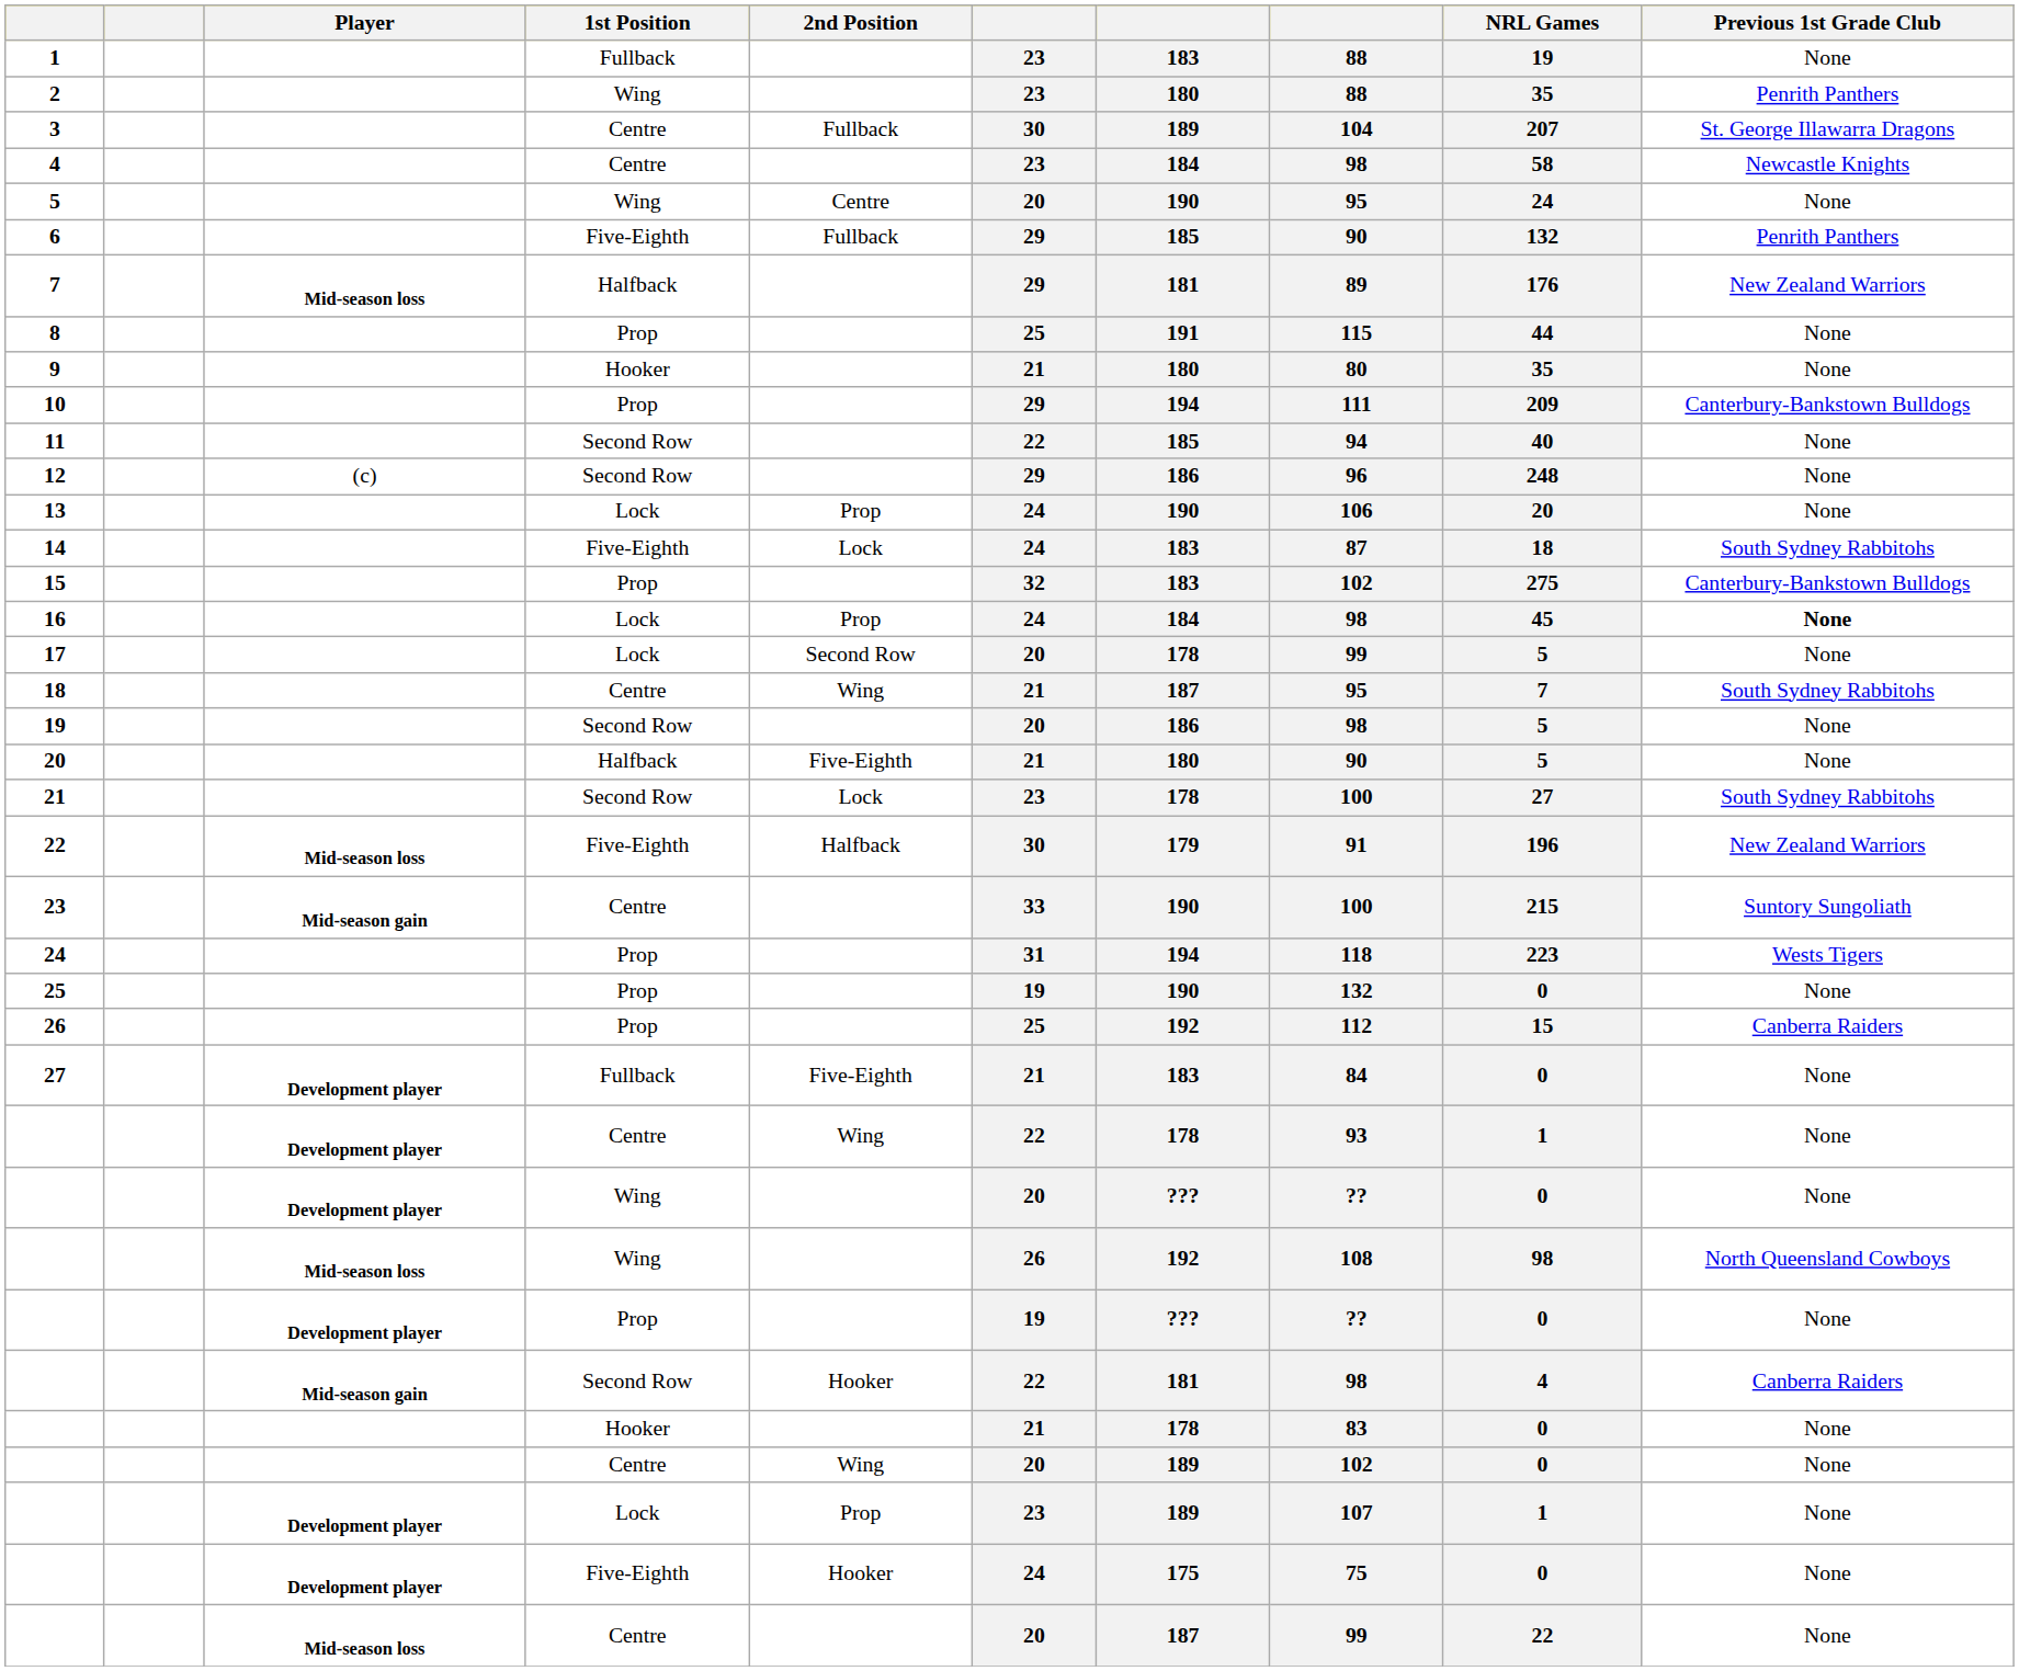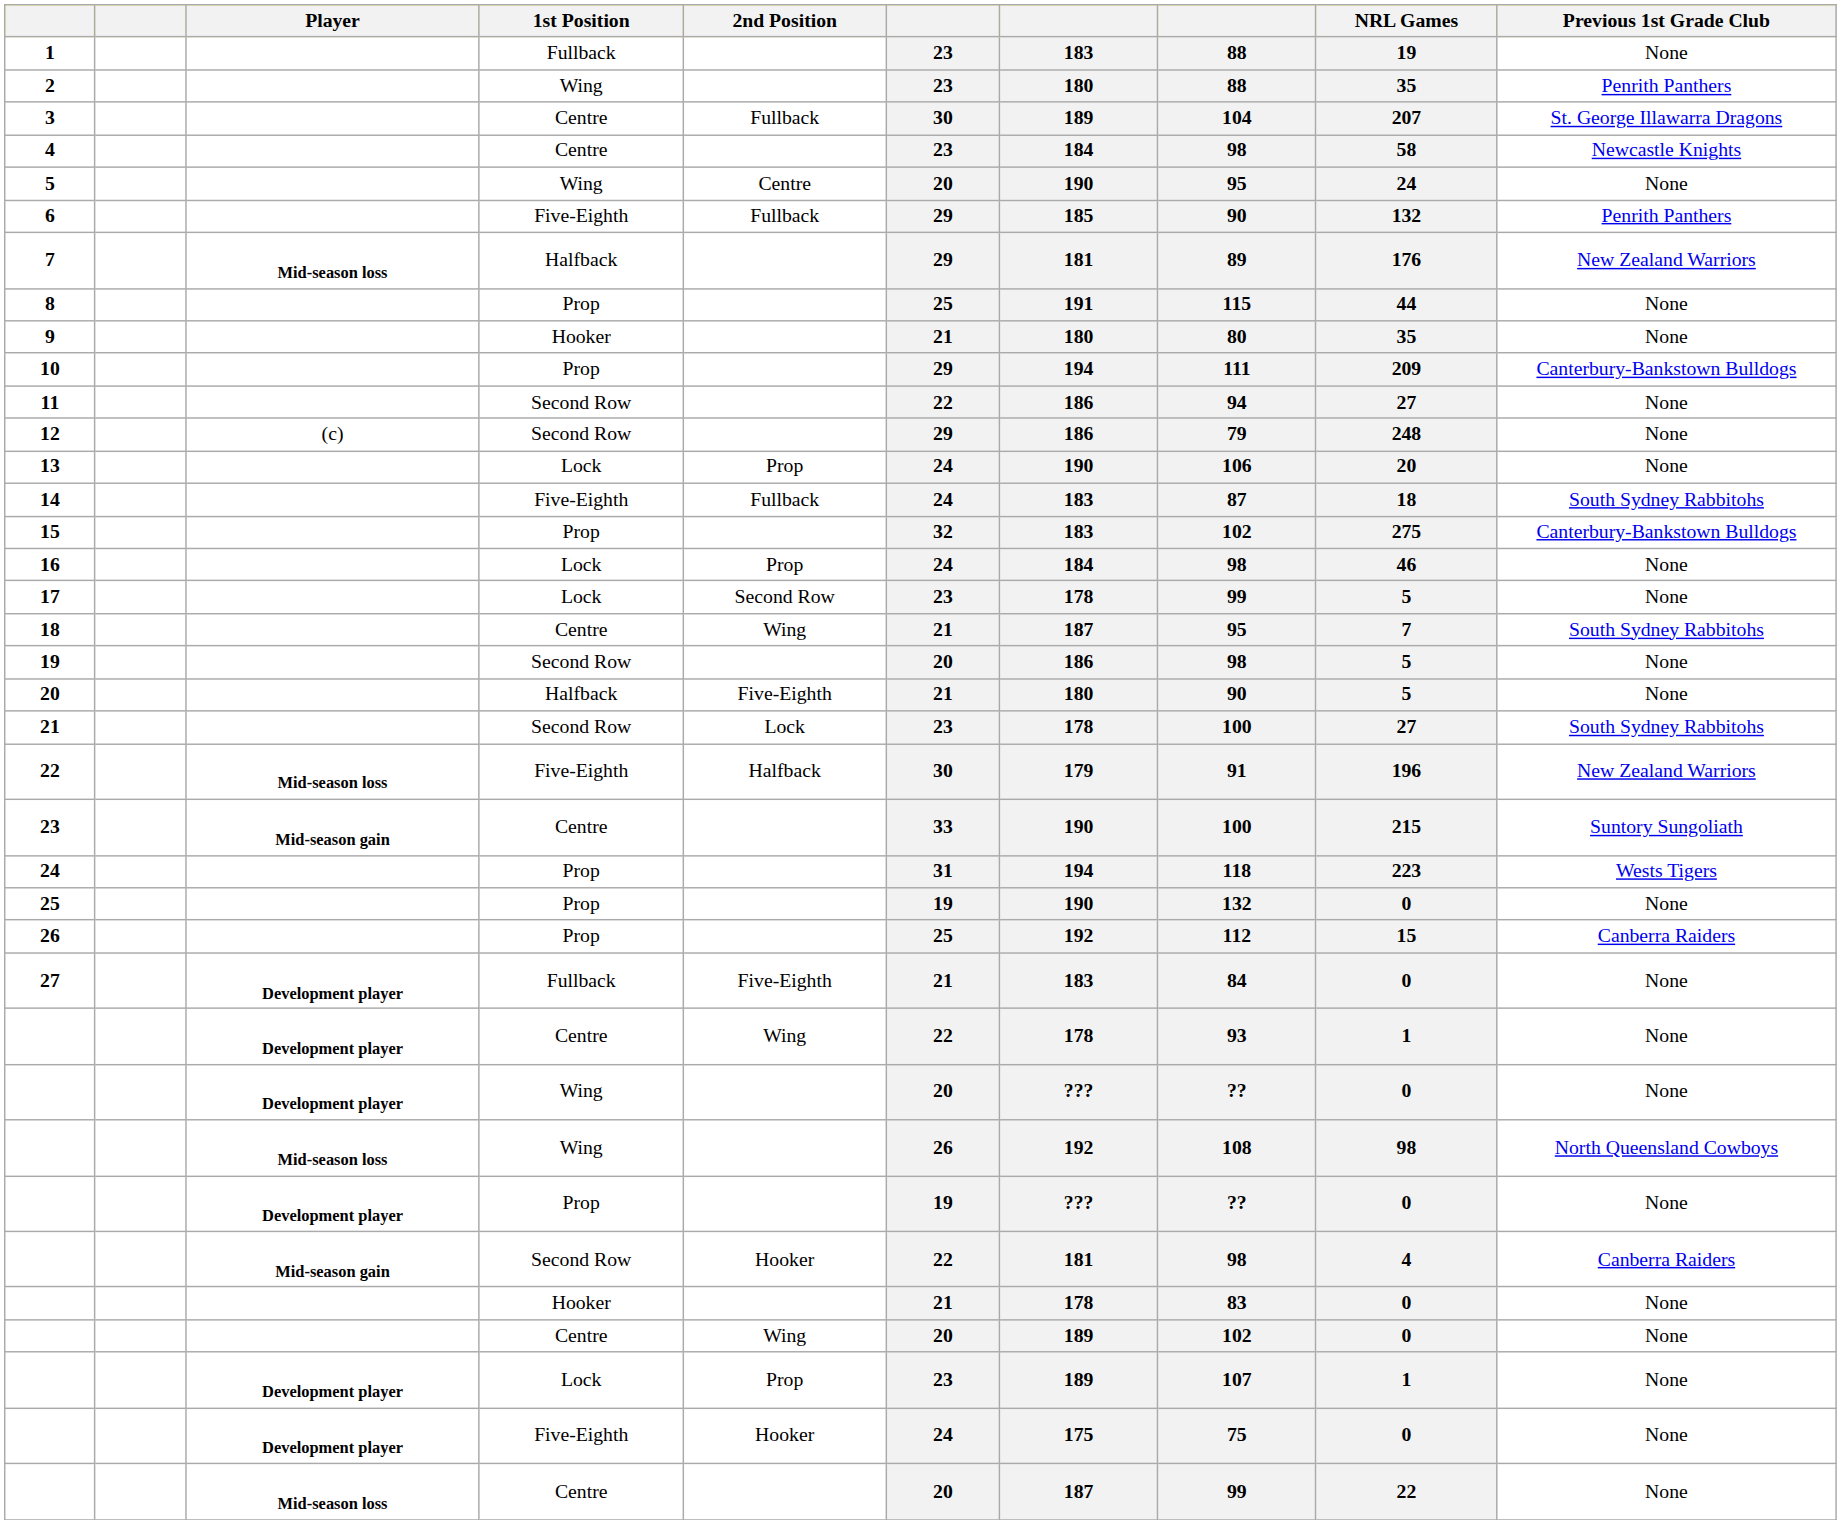 <table class="wikitable sortable"  style="width:100%; font-size:85%;">
 <tr style="background:#fff000;">
 <th width=4%></th>
 <th width=4%></th>
 <th width=13%>Player</th>
 <th width=9%>1st Position</th>
 <th width=9%>2nd Position</th>
 <th width=5%></th>
 <th width=7%></th>
 <th width=7%></th>
 <th width=8%>NRL Games</th>
 <th width=15%>Previous 1st Grade Club</th>
 </tr>
 <tr style="background:#fff;">
 <td align=center><strong>1</strong></td>
 <td align=center></td>
 <td align=center><strong> </strong></td>
 <td align=center>Fullback</td>
 <td align=center></td>
 <th width=5%>23</th>
 <th width=7%>183</th>
 <th width=7%>88</th>
 <th width=8%>19</th>
 <td align=center>None</td>
 </tr>
 <tr style="background:#fff;">
 <td align=center><strong>2</strong></td>
 <td align=center></td>
 <td align=center><strong> </strong></td>
 <td align=center>Wing</td>
 <td align=center></td>
 <th width=5%>23</th>
 <th width=7%>180</th>
 <th width=7%>88</th>
 <th width=8%>35</th>
 <td align=center><a href='#'>Penrith Panthers</a></td>
 </tr>
 <tr style="background:#fff;">
 <td align=center><strong>3</strong></td>
 <td align=center></td>
 <td align=center><strong> </strong></td>
 <td align=center>Centre</td>
 <td align=center>Fullback</td>
 <th width=5%>30</th>
 <th width=7%>189</th>
 <th width=7%>104</th>
 <th width=8%>207</th>
 <td align=center><a href='#'>St. George Illawarra Dragons</a></td>
 </tr>
 <tr style="background:#fff;">
 <td align=center><strong>4</strong></td>
 <td align=center></td>
 <td align=center><strong> </strong></td>
 <td align=center>Centre</td>
 <td align=center></td>
 <th width=5%>23</th>
 <th width=7%>184</th>
 <th width=7%>98</th>
 <th width=8%>58</th>
 <td align=center><a href='#'>Newcastle Knights</a></td>
 </tr>
 <tr style="background:#fff;">
 <td align=center><strong>5</strong></td>
 <td align=center></td>
 <td align=center><strong> </strong></td>
 <td align=center>Wing</td>
 <td align=center>Centre</td>
 <th width=5%>20</th>
 <th width=7%>190</th>
 <th width=7%>95</th>
 <th width=8%>24</th>
 <td align=center>None</td>
 </tr>
 <tr style="background:#fff;">
 <td align=center><strong>6</strong></td>
 <td align=center></td>
 <td align=center><strong> </strong></td>
 <td align=center>Five-Eighth</td>
 <td align=center>Fullback</td>
 <th width=5%>29</th>
 <th width=7%>185</th>
 <th width=7%>90</th>
 <th width=8%>132</th>
 <td align=center><a href='#'>Penrith Panthers</a></td>
 </tr>
 <tr style="background:#fff;">
 <td align=center><strong>7</strong></td>
 <td align=center></td>
 <td align=center><strong> </strong><br><strong><small>Mid-season loss</small></strong></td>
 <td align=center>Halfback</td>
 <td align=center></td>
 <th width=5%>29</th>
 <th width=7%>181</th>
 <th width=7%>89</th>
 <th width=8%>176</th>
 <td align=center><a href='#'>New Zealand Warriors</a></td>
 </tr>
 <tr style="background:#fff;">
 <td align=center><strong>8</strong></td>
 <td align=center></td>
 <td align=center><strong> </strong></td>
 <td align=center>Prop</td>
 <td align=center></td>
 <th width=5%>25</th>
 <th width=7%>191</th>
 <th width=7%>115</th>
 <th width=8%>44</th>
 <td align=center>None</td>
 </tr>
 <tr style="background:#fff;">
 <td align=center><strong>9</strong></td>
 <td align=center></td>
 <td align=center><strong> </strong></td>
 <td align=center>Hooker</td>
 <td align=center></td>
 <th width=5%>21</th>
 <th width=7%>180</th>
 <th width=7%>80</th>
 <th width=8%>35</th>
 <td align=center>None</td>
 </tr>
 <tr style="background:#fff;">
 <td align=center><strong>10</strong></td>
 <td align=center></td>
 <td align=center><strong> </strong></td>
 <td align=center>Prop</td>
 <td align=center></td>
 <th width=5%>29</th>
 <th width=7%>194</th>
 <th width=7%>111</th>
 <th width=8%>209</th>
 <td align=center><a href='#'>Canterbury-Bankstown Bulldogs</a></td>
 </tr>
 <tr style="background:#fff;">
 <td align=center><strong>11</strong></td>
 <td align=center></td>
 <td align=center><strong> </strong></td>
 <td align=center>Second Row</td>
 <td align=center></td>
 <th width=5%>22</th>
-<th width=7%>185</th>
+<th width=7%>186</th>
 <th width=7%>94</th>
-<th width=8%>40</th>
+<th width=8%>27</th>
 <td align=center>None</td>
 </tr>
 <tr style="background:#fff;">
 <td align=center><strong>12</strong></td>
 <td align=center></td>
 <td align=center><strong> </strong> (c)</td>
 <td align=center>Second Row</td>
 <td align=center></td>
 <th width=5%>29</th>
 <th width=7%>186</th>
-<th width=7%>96</th>
+<th width=7%>79</th>
 <th width=8%>248</th>
 <td align=center>None</td>
 </tr>
 <tr style="background:#fff;">
 <td align=center><strong>13</strong></td>
 <td align=center></td>
 <td align=center><strong> </strong></td>
 <td align=center>Lock</td>
 <td align=center>Prop</td>
 <th width=5%>24</th>
 <th width=7%>190</th>
 <th width=7%>106</th>
 <th width=8%>20</th>
 <td align=center>None</td>
 </tr>
 <tr style="background:#fff;">
 <td align=center><strong>14</strong></td>
 <td align=center></td>
 <td align=center><strong> </strong></td>
 <td align=center>Five-Eighth</td>
-<td align=center>Lock</td>
+<td align=center>Fullback</td>
 <th width=5%>24</th>
 <th width=7%>183</th>
 <th width=7%>87</th>
 <th width=8%>18</th>
 <td align=center><a href='#'>South Sydney Rabbitohs</a></td>
 </tr>
 <tr style="background:#fff;">
 <td align=center><strong>15</strong></td>
 <td align=center></td>
 <td align=center><strong> </strong></td>
 <td align=center>Prop</td>
 <td align=center></td>
 <th width=5%>32</th>
 <th width=7%>183</th>
 <th width=7%>102</th>
 <th width=8%>275</th>
 <td align=center><a href='#'>Canterbury-Bankstown Bulldogs</a></td>
 </tr>
 <tr style="background:#fff;">
 <td align=center><strong>16</strong></td>
 <td align=center></td>
 <td align=center><strong> </strong></td>
 <td align=center>Lock</td>
 <td align=center>Prop</td>
 <th width=5%>24</th>
 <th width=7%>184</th>
 <th width=7%>98</th>
-<th width=8%>45</th>
-<td align=center><strong>None</strong></td>
+<th width=8%>46</th>
+<td align=center>None</td>
 </tr>
 <tr style="background:#fff;">
 <td align=center><strong>17</strong></td>
 <td align=center></td>
 <td align=center><strong> </strong></td>
 <td align=center>Lock</td>
 <td align=center>Second Row</td>
-<th width=5%>20</th>
+<th width=5%>23</th>
 <th width=7%>178</th>
 <th width=7%>99</th>
 <th width=8%>5</th>
 <td align=center>None</td>
 </tr>
 <tr style="background:#fff;">
 <td align=center><strong>18</strong></td>
 <td align=center></td>
 <td align=center><strong> </strong></td>
 <td align=center>Centre</td>
 <td align=center>Wing</td>
 <th width=5%>21</th>
 <th width=7%>187</th>
 <th width=7%>95</th>
 <th width=8%>7</th>
 <td align=center><a href='#'>South Sydney Rabbitohs</a></td>
 </tr>
 <tr style="background:#fff;">
 <td align=center><strong>19</strong></td>
 <td align=center></td>
 <td align=center><strong> </strong></td>
 <td align=center>Second Row</td>
 <td align=center></td>
 <th width=5%>20</th>
 <th width=7%>186</th>
 <th width=7%>98</th>
 <th width=8%>5</th>
 <td align=center>None</td>
 </tr>
 <tr style="background:#fff;">
 <td align=center><strong>20</strong></td>
 <td align=center></td>
 <td align=center><strong> </strong></td>
 <td align=center>Halfback</td>
 <td align=center>Five-Eighth</td>
 <th width=5%>21</th>
 <th width=7%>180</th>
 <th width=7%>90</th>
 <th width=8%>5</th>
 <td align=center>None</td>
 </tr>
 <tr style="background:#fff;">
 <td align=center><strong>21</strong></td>
 <td align=center></td>
 <td align=center><strong> </strong></td>
 <td align=center>Second Row</td>
 <td align=center>Lock</td>
 <th width=5%>23</th>
 <th width=7%>178</th>
 <th width=7%>100</th>
 <th width=8%>27</th>
 <td align=center><a href='#'>South Sydney Rabbitohs</a></td>
 </tr>
 <tr style="background:#fff;">
 <td align=center><strong>22</strong></td>
 <td align=center></td>
 <td align=center><strong> </strong><br><strong><small>Mid-season loss</small></strong></td>
 <td align=center>Five-Eighth</td>
 <td align=center>Halfback</td>
 <th width=5%>30</th>
 <th width=7%>179</th>
 <th width=7%>91</th>
 <th width=8%>196</th>
 <td align=center><a href='#'>New Zealand Warriors</a></td>
 </tr>
 <tr style="background:#fff;">
 <td align=center><strong>23</strong></td>
 <td align=center></td>
 <td align=center><strong> </strong><br><strong><small>Mid-season gain</small></strong></td>
 <td align=center>Centre</td>
 <td align=center></td>
 <th width=5%>33</th>
 <th width=7%>190</th>
 <th width=7%>100</th>
 <th width=8%>215</th>
 <td align=center><a href='#'>Suntory Sungoliath</a></td>
 </tr>
 <tr style="background:#fff;">
 <td align=center><strong>24</strong></td>
 <td align=center></td>
 <td align=center><strong> </strong></td>
 <td align=center>Prop</td>
 <td align=center></td>
 <th width=5%>31</th>
 <th width=7%>194</th>
 <th width=7%>118</th>
 <th width=8%>223</th>
 <td align=center><a href='#'>Wests Tigers</a></td>
 </tr>
 <tr style="background:#fff;">
 <td align=center><strong>25</strong></td>
 <td align=center></td>
 <td align=center><strong> </strong></td>
 <td align=center>Prop</td>
 <td align=center></td>
 <th width=5%>19</th>
 <th width=7%>190</th>
 <th width=7%>132</th>
 <th width=8%>0</th>
 <td align=center>None</td>
 </tr>
 <tr style="background:#fff;">
 <td align=center><strong>26</strong></td>
 <td align=center></td>
 <td align=center><strong> </strong></td>
 <td align=center>Prop</td>
 <td align=center></td>
 <th width=5%>25</th>
 <th width=7%>192</th>
 <th width=7%>112</th>
 <th width=8%>15</th>
 <td align=center><a href='#'>Canberra Raiders</a></td>
 </tr>
 <tr style="background:#fff;">
 <td align=center><strong>27</strong></td>
 <td align=center></td>
 <td align=center><strong> </strong><br><strong><small>Development player</small></strong></td>
 <td align=center>Fullback</td>
 <td align=center>Five-Eighth</td>
 <th width=5%>21</th>
 <th width=7%>183</th>
 <th width=7%>84</th>
 <th width=8%>0</th>
 <td align=center>None</td>
 </tr>
 <tr style="background:#fff;">
 <td align=center></td>
 <td align=center></td>
 <td align=center><strong> </strong><br><strong><small>Development player</small></strong></td>
 <td align=center>Centre</td>
 <td align=center>Wing</td>
 <th width=5%>22</th>
 <th width=7%>178</th>
 <th width=7%>93</th>
 <th width=8%>1</th>
 <td align=center>None</td>
 </tr>
 <tr style="background:#fff;">
 <td align=center></td>
 <td align=center></td>
 <td align=center><strong> </strong><br><strong><small>Development player</small></strong></td>
 <td align=center>Wing</td>
 <td align=center></td>
 <th width=5%>20</th>
 <th width=7%>???</th>
 <th width=7%>??</th>
 <th width=8%>0</th>
 <td align=center>None</td>
 </tr>
 <tr style="background:#fff;">
 <td align=center></td>
 <td align=center></td>
 <td align=center><strong> </strong><br><strong><small>Mid-season loss</small></strong></td>
 <td align=center>Wing</td>
 <td align=center></td>
 <th width=5%>26</th>
 <th width=7%>192</th>
 <th width=7%>108</th>
 <th width=8%>98</th>
 <td align=center><a href='#'>North Queensland Cowboys</a></td>
 </tr>
 <tr style="background:#fff;">
 <td align=center></td>
 <td align=center></td>
 <td align=center><strong> </strong><br><strong><small>Development player</small></strong></td>
 <td align=center>Prop</td>
 <td align=center></td>
 <th width=5%>19</th>
 <th width=7%>???</th>
 <th width=7%>??</th>
 <th width=8%>0</th>
 <td align=center>None</td>
 </tr>
 <tr style="background:#fff;">
 <td align=center></td>
 <td align=center></td>
 <td align=center><strong> </strong><br><strong><small>Mid-season gain</small></strong></td>
 <td align=center>Second Row</td>
 <td align=center>Hooker</td>
 <th width=5%>22</th>
 <th width=7%>181</th>
 <th width=7%>98</th>
 <th width=8%>4</th>
 <td align=center><a href='#'>Canberra Raiders</a></td>
 </tr>
 <tr style="background:#fff;">
 <td align=center></td>
 <td align=center></td>
 <td align=center><strong> </strong></td>
 <td align=center>Hooker</td>
 <td align=center></td>
 <th width=5%>21</th>
 <th width=7%>178</th>
 <th width=7%>83</th>
 <th width=8%>0</th>
 <td align=center>None</td>
 </tr>
 <tr style="background:#fff;">
 <td align=center></td>
 <td align=center></td>
 <td align=center><strong> </strong></td>
 <td align=center>Centre</td>
 <td align=center>Wing</td>
 <th width=5%>20</th>
 <th width=7%>189</th>
 <th width=7%>102</th>
 <th width=8%>0</th>
 <td align=center>None</td>
 </tr>
 <tr style="background:#fff;">
 <td align=center></td>
 <td align=center></td>
 <td align=center><strong> </strong><br><strong><small>Development player</small></strong></td>
 <td align=center>Lock</td>
 <td align=center>Prop</td>
 <th width=5%>23</th>
 <th width=7%>189</th>
 <th width=7%>107</th>
 <th width=8%>1</th>
 <td align=center>None</td>
 </tr>
 <tr style="background:#fff;">
 <td align=center></td>
 <td align=center></td>
 <td align=center><strong> </strong><br><strong><small>Development player</small></strong></td>
 <td align=center>Five-Eighth</td>
 <td align=center>Hooker</td>
 <th width=5%>24</th>
 <th width=7%>175</th>
 <th width=7%>75</th>
 <th width=8%>0</th>
 <td align=center>None</td>
 </tr>
 <tr style="background:#fff;">
 <td align=center></td>
 <td align=center></td>
 <td align=center><strong> </strong><br><strong><small>Mid-season loss</small></strong></td>
 <td align=center>Centre</td>
 <td align=center></td>
 <th width=5%>20</th>
 <th width=7%>187</th>
 <th width=7%>99</th>
 <th width=8%>22</th>
 <td align=center>None</td>
 </tr>
 </table>
